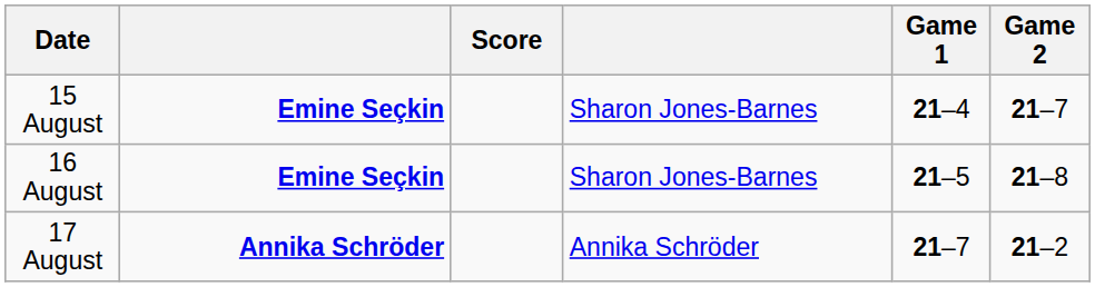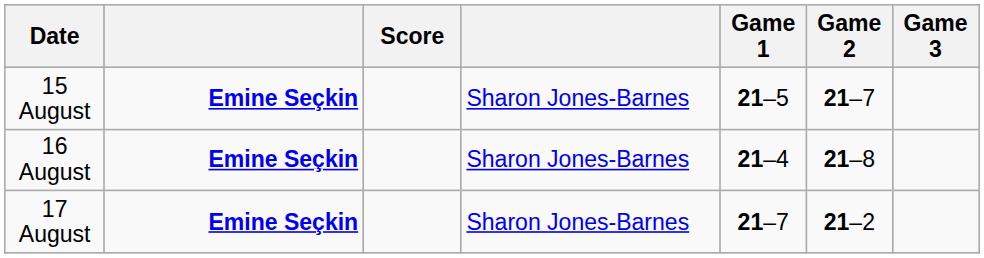 <table class="wikitable" style="text-align: center; font-size:90% ">
 <tr>
 <th width="60">Date</th>
 <th align="right" width="200"></th>
 <th width="60">Score</th>
 <th align="left" width="200"></th>
 <th width="50">Game 1</th>
 <th width="50">Game 2</th>
+<th width="50">Game 3</th>
 </tr>
 <tr>
 <td>15 August</td>
 <td align="right"><strong><a href='#'>Emine Seçkin</a> </strong></td>
 <td align="center"></td>
 <td align="left"> <a href='#'>Sharon Jones-Barnes</a></td>
-<td><strong>21</strong>–4</td>
+<td><strong>21</strong>–5</td>
 <td><strong>21</strong>–7</td>
+<td></td>
 </tr>
 <tr>
 <td>16 August</td>
 <td align="right"><strong><a href='#'>Emine Seçkin</a> </strong></td>
 <td align="center"></td>
 <td align="left"> <a href='#'>Sharon Jones-Barnes</a></td>
-<td><strong>21</strong>–5</td>
+<td><strong>21</strong>–4</td>
 <td><strong>21</strong>–8</td>
+<td></td>
 </tr>
 <tr>
 <td>17 August</td>
-<td align="right"><strong><a href='#'>Annika Schröder</a> </strong></td>
+<td align="right"><strong><a href='#'>Emine Seçkin</a> </strong></td>
 <td align="center"></td>
-<td align="left"> <a href='#'>Annika Schröder</a></td>
+<td align="left"> <a href='#'>Sharon Jones-Barnes</a></td>
 <td><strong>21</strong>–7</td>
 <td><strong>21</strong>–2</td>
+<td></td>
 </tr>
 </table>
